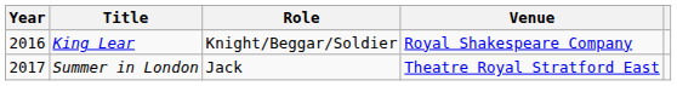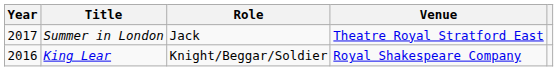 <table class="wikitable">
 <tr>
 <th>Year</th>
 <th>Title</th>
 <th>Role</th>
 <th>Venue</th>
 <th></th>
 </tr>
 <tr>
+<td>2017</td>
+<td><em>Summer in London</em></td>
+<td>Jack</td>
+<td><a href='#'>Theatre Royal Stratford East</a></td>
+<td align="center"></td>
+</tr>
+<tr>
 <td>2016</td>
 <td><em><a href='#'>King Lear</a></em></td>
 <td>Knight/Beggar/Soldier</td>
 <td><a href='#'>Royal Shakespeare Company</a></td>
 <td align="center"></td>
 </tr>
-<tr>
-<td>2017</td>
-<td><em>Summer in London</em></td>
-<td>Jack</td>
-<td><a href='#'>Theatre Royal Stratford East</a></td>
-<td align="center"></td>
-</tr>
 </table>
